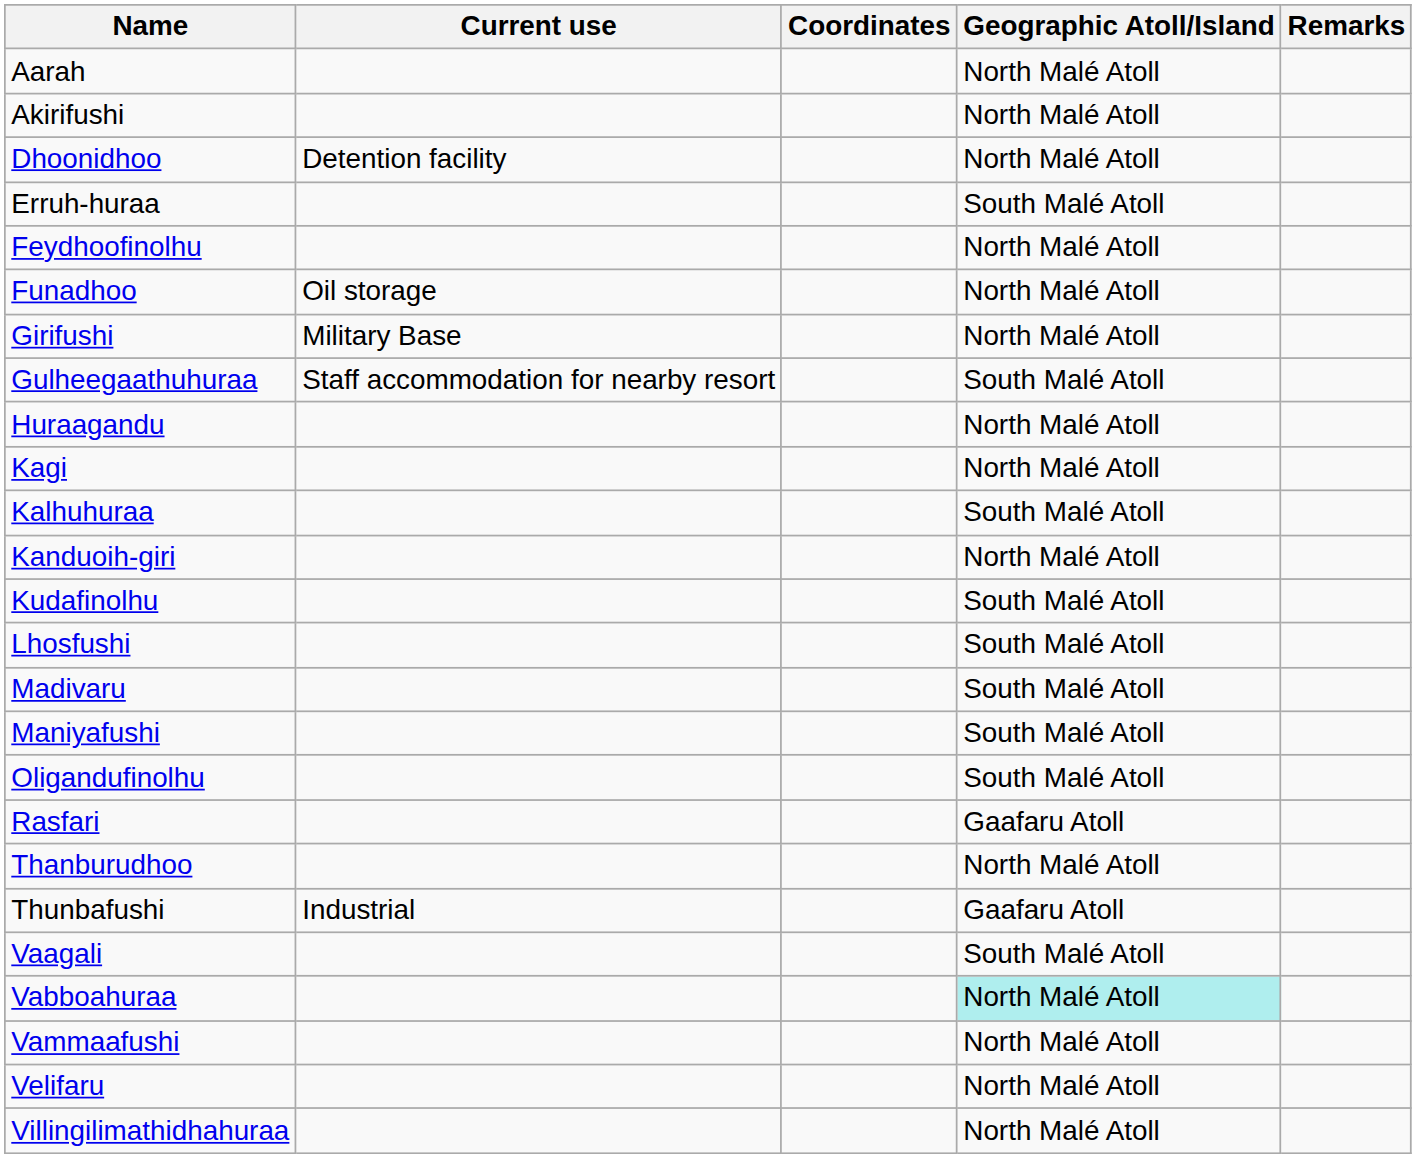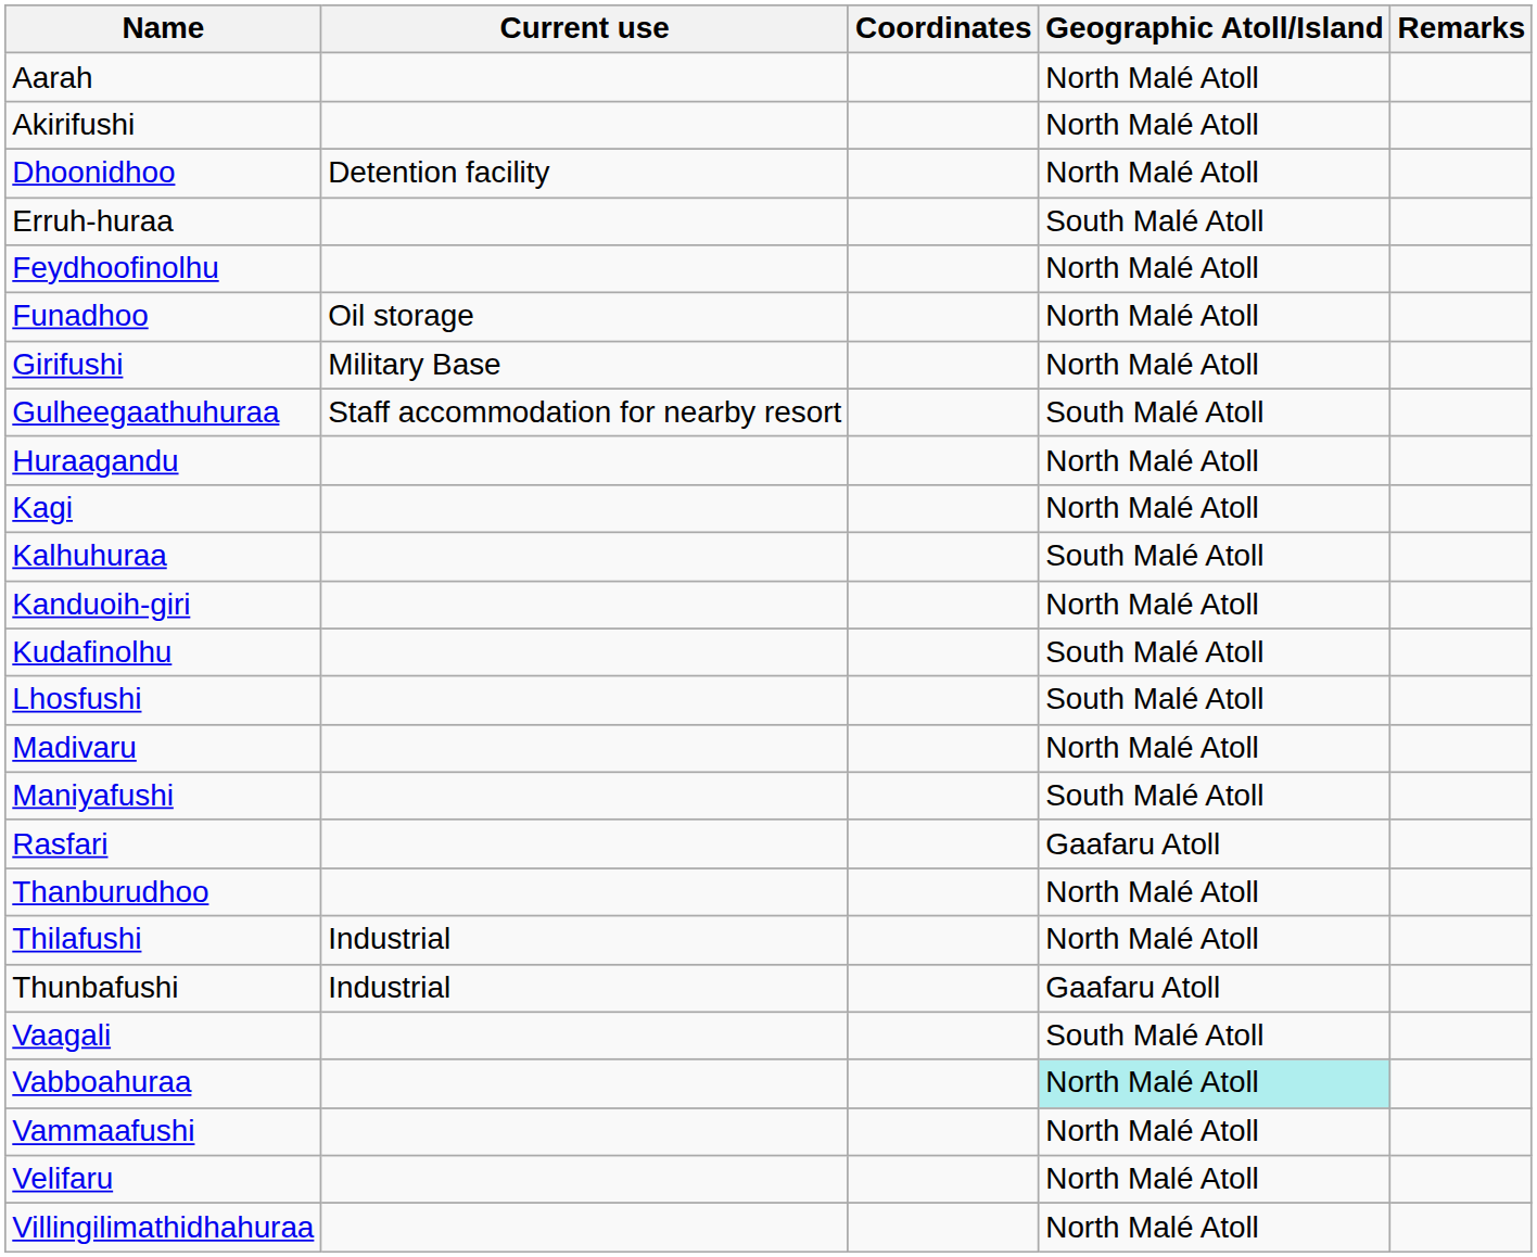 <table class="wikitable sortable">
 <tr>
 <th>Name</th>
 <th>Current use</th>
 <th>Coordinates</th>
 <th>Geographic Atoll/Island</th>
 <th>Remarks</th>
 </tr>
 <tr>
 <td>Aarah</td>
 <td></td>
 <td></td>
 <td>North Malé Atoll</td>
 <td></td>
 </tr>
 <tr>
 <td>Akirifushi</td>
 <td></td>
 <td></td>
 <td>North Malé Atoll</td>
 <td></td>
 </tr>
 <tr>
 <td><a href='#'>Dhoonidhoo</a></td>
 <td>Detention facility</td>
 <td></td>
 <td>North Malé Atoll</td>
 <td></td>
 </tr>
 <tr>
 <td>Erruh-huraa</td>
 <td></td>
 <td></td>
 <td>South Malé Atoll</td>
 <td></td>
 </tr>
 <tr>
 <td><a href='#'>Feydhoofinolhu</a></td>
 <td></td>
 <td></td>
 <td>North Malé Atoll</td>
 <td></td>
 </tr>
 <tr>
 <td><a href='#'>Funadhoo</a></td>
 <td>Oil storage</td>
 <td></td>
 <td>North Malé Atoll</td>
 <td></td>
 </tr>
 <tr>
 <td><a href='#'>Girifushi</a></td>
 <td>Military Base</td>
 <td></td>
 <td>North Malé Atoll</td>
 <td></td>
 </tr>
 <tr>
 <td><a href='#'>Gulheegaathuhuraa</a></td>
 <td>Staff accommodation for nearby resort</td>
 <td></td>
 <td>South Malé Atoll</td>
 <td></td>
 </tr>
 <tr>
 <td><a href='#'>Huraagandu</a></td>
 <td></td>
 <td></td>
 <td>North Malé Atoll</td>
 <td></td>
 </tr>
 <tr>
 <td><a href='#'>Kagi</a></td>
 <td></td>
 <td></td>
 <td>North Malé Atoll</td>
 <td></td>
 </tr>
 <tr>
 <td><a href='#'>Kalhuhuraa</a></td>
 <td></td>
 <td></td>
 <td>South Malé Atoll</td>
 <td></td>
 </tr>
 <tr>
 <td><a href='#'>Kanduoih-giri</a></td>
 <td></td>
 <td></td>
 <td>North Malé Atoll</td>
 <td></td>
 </tr>
 <tr>
 <td><a href='#'>Kudafinolhu</a></td>
 <td></td>
 <td></td>
 <td>South Malé Atoll</td>
 <td></td>
 </tr>
 <tr>
 <td><a href='#'>Lhosfushi</a></td>
 <td></td>
 <td></td>
 <td>South Malé Atoll</td>
 <td></td>
 </tr>
 <tr>
 <td><a href='#'>Madivaru</a></td>
 <td></td>
 <td></td>
-<td>South Malé Atoll</td>
+<td>North Malé Atoll</td>
 <td></td>
 </tr>
 <tr>
 <td><a href='#'>Maniyafushi</a></td>
-<td></td>
-<td></td>
-<td>South Malé Atoll</td>
-<td></td>
-</tr>
-<tr>
-<td><a href='#'>Oligandufinolhu</a></td>
 <td></td>
 <td></td>
 <td>South Malé Atoll</td>
 <td></td>
 </tr>
 <tr>
 <td><a href='#'>Rasfari</a></td>
 <td></td>
 <td></td>
 <td>Gaafaru Atoll</td>
 <td></td>
 </tr>
 <tr>
 <td><a href='#'>Thanburudhoo</a></td>
 <td></td>
+<td></td>
+<td>North Malé Atoll</td>
+<td></td>
+</tr>
+<tr>
+<td><a href='#'>Thilafushi</a></td>
+<td>Industrial</td>
 <td></td>
 <td>North Malé Atoll</td>
 <td></td>
 </tr>
 <tr>
 <td>Thunbafushi</td>
 <td>Industrial</td>
 <td></td>
 <td>Gaafaru Atoll</td>
 <td></td>
 </tr>
 <tr>
 <td><a href='#'>Vaagali</a></td>
 <td></td>
 <td></td>
 <td>South Malé Atoll</td>
 <td></td>
 </tr>
 <tr>
 <td><a href='#'>Vabboahuraa</a></td>
 <td></td>
 <td></td>
 <td style="background: paleturquoise;">North Malé Atoll</td>
 <td></td>
 </tr>
 <tr>
 <td><a href='#'>Vammaafushi</a></td>
 <td></td>
 <td></td>
 <td>North Malé Atoll</td>
 <td></td>
 </tr>
 <tr>
 <td><a href='#'>Velifaru</a></td>
 <td></td>
 <td></td>
 <td>North Malé Atoll</td>
 <td></td>
 </tr>
 <tr>
 <td><a href='#'>Villingilimathidhahuraa</a></td>
 <td></td>
 <td></td>
 <td>North Malé Atoll</td>
 <td></td>
 </tr>
 </table>
